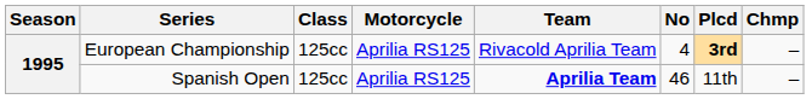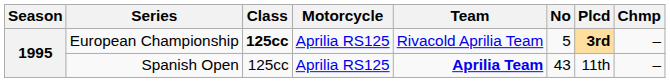 <table class="wikitable" style="font-size:100%; text-align:right">
 <tr>
 <th>Season</th>
 <th>Series</th>
 <th>Class</th>
 <th>Motorcycle</th>
 <th>Team</th>
 <th>No</th>
 <th>Plcd</th>
 <th>Chmp</th>
 </tr>
 <tr>
 <th rowspan=2>1995</th>
 <td>European Championship</td>
-<td>125cc</td>
+<td><strong>125cc</strong></td>
 <td><a href='#'>Aprilia RS125</a></td>
 <td><a href='#'>Rivacold Aprilia Team</a></td>
-<td>4</td>
+<td>5</td>
 <td style="background:#ffdf9f;"><strong>3rd</strong></td>
 <td>–</td>
 </tr>
 <tr>
 <td>Spanish Open</td>
 <td>125cc</td>
 <td><a href='#'>Aprilia RS125</a></td>
 <td><strong><a href='#'>Aprilia Team</a></strong></td>
-<td>46</td>
+<td>43</td>
 <td>11th</td>
 <td>–</td>
 </tr>
 </table>
